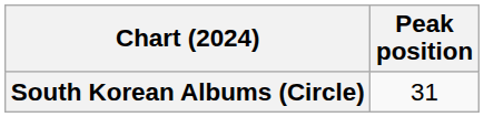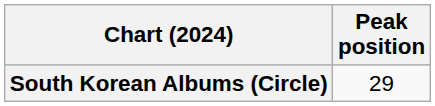 <table class="wikitable plainrowheaders" style="text-align:center">
 <tr>
 <th scope="col">Chart (2024)</th>
 <th scope="col">Peak<br>position</th>
 </tr>
 <tr>
 <th scope="row">South Korean Albums (Circle)</th>
-<td>31</td>
+<td>29</td>
 </tr>
 </table>
